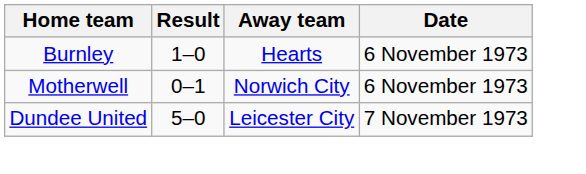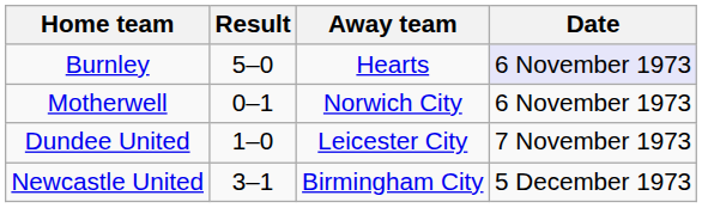 <table class="wikitable" style="text-align: center">
 <tr>
 <th>Home team</th>
 <th>Result</th>
 <th>Away team</th>
 <th>Date</th>
 </tr>
 <tr>
 <td><a href='#'>Burnley</a></td>
-<td>1–0</td>
+<td>5–0</td>
 <td><a href='#'>Hearts</a></td>
-<td>6 November 1973</td>
+<td style="background: lavender;">6 November 1973</td>
 </tr>
 <tr>
 <td><a href='#'>Motherwell</a></td>
 <td>0–1</td>
 <td><a href='#'>Norwich City</a></td>
 <td>6 November 1973</td>
 </tr>
 <tr>
 <td><a href='#'>Dundee United</a></td>
-<td>5–0</td>
+<td>1–0</td>
 <td><a href='#'>Leicester City</a></td>
 <td>7 November 1973</td>
 </tr>
+<tr>
+<td><a href='#'>Newcastle United</a></td>
+<td>3–1</td>
+<td><a href='#'>Birmingham City</a></td>
+<td>5 December 1973</td>
+</tr>
 </table>
